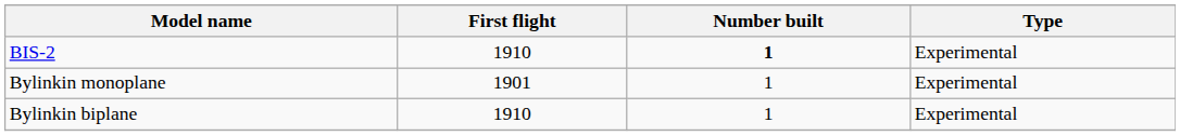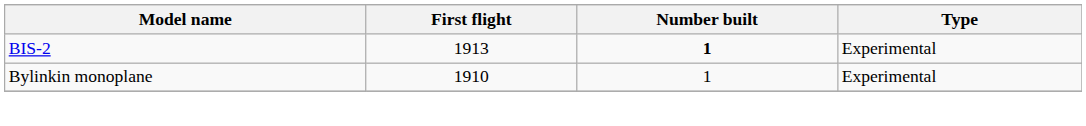 <table class="wikitable" width="100%" align=center style="font-size:90%;">
 <tr>
 </tr>
 <tr style="background:#efefef;">
 <th>Model name</th>
 <th>First flight</th>
 <th>Number built</th>
 <th>Type</th>
 </tr>
 <tr>
 <td align=left><a href='#'>BIS-2</a></td>
-<td align=center>1910</td>
+<td align=center>1913</td>
 <td align=center><strong>1</strong></td>
 <td align=left>Experimental</td>
 </tr>
 <tr>
 <td align=left>Bylinkin monoplane</td>
-<td align=center>1901</td>
-<td align=center>1</td>
-<td align=left>Experimental</td>
-</tr>
-<tr>
-<td align=left>Bylinkin biplane</td>
 <td align=center>1910</td>
 <td align=center>1</td>
 <td align=left>Experimental</td>
 </tr>
 <tr>
 </tr>
 </table>
